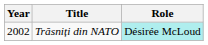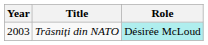 <table class="wikitable sortable">
 <tr>
 <th class="unsortable">Year</th>
 <th class="unsortable">Title</th>
 <th class="unsortable">Role</th>
 </tr>
 <tr>
-<td>2002</td>
+<td>2003</td>
 <td><em>Trăsniți din NATO</em></td>
 <td style="background: paleturquoise;">Désirée McLoud</td>
 </tr>
 </table>
